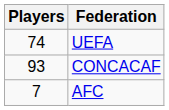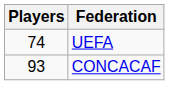 <table class="wikitable">
 <tr>
 <th>Players</th>
 <th>Federation</th>
 </tr>
 <tr>
 <td align="center">74</td>
 <td><a href='#'>UEFA</a></td>
 </tr>
 <tr>
 <td align="center">93</td>
 <td><a href='#'>CONCACAF</a></td>
 </tr>
-<tr>
-<td align="center">7</td>
-<td><a href='#'>AFC</a></td>
-</tr>
 </table>
